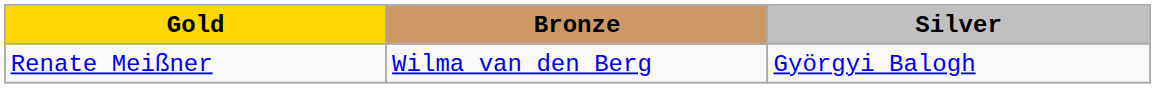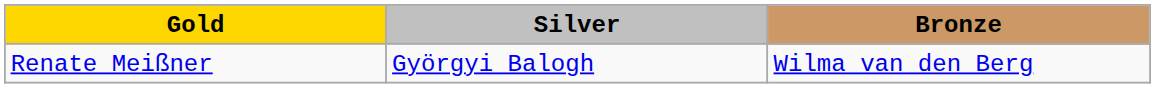 <table class="wikitable" style="text-align:left">
 <tr align="center">
 <td width=200 bgcolor=gold><strong>Gold</strong></td>
+<td width=200 bgcolor=silver><strong>Silver</strong></td>
 <td width=200 bgcolor=CC9966><strong>Bronze</strong></td>
-<td width=200 bgcolor=silver><strong>Silver</strong></td>
 </tr>
 <tr>
 <td><a href='#'>Renate Meißner</a><br><em></em></td>
+<td><a href='#'>Györgyi Balogh</a><br><em></em></td>
 <td><a href='#'>Wilma van den Berg</a><br><em></em></td>
-<td><a href='#'>Györgyi Balogh</a><br><em></em></td>
 </tr>
 </table>
